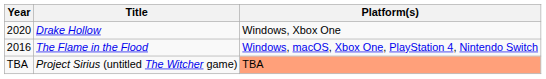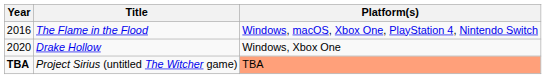 <table class="wikitable">
 <tr>
 <th>Year</th>
 <th>Title</th>
 <th>Platform(s)</th>
 </tr>
 <tr>
+<td>2016</td>
+<td><em><a href='#'>The Flame in the Flood</a></em></td>
+<td><a href='#'>Windows</a>, <a href='#'>macOS</a>, <a href='#'>Xbox One</a>, <a href='#'>PlayStation 4</a>, <a href='#'>Nintendo Switch</a></td>
+</tr>
+<tr>
 <td>2020</td>
 <td><em><a href='#'>Drake Hollow</a></em></td>
 <td>Windows, Xbox One</td>
 </tr>
 <tr>
-<td>2016</td>
-<td><em><a href='#'>The Flame in the Flood</a></em></td>
-<td><a href='#'>Windows</a>, <a href='#'>macOS</a>, <a href='#'>Xbox One</a>, <a href='#'>PlayStation 4</a>, <a href='#'>Nintendo Switch</a></td>
-</tr>
-<tr>
-<td>TBA</td>
+<td><strong>TBA</strong></td>
 <td><em>Project Sirius</em> (untitled <em><a href='#'>The Witcher</a></em> game)</td>
 <td style="background: lightsalmon;">TBA</td>
 </tr>
 </table>
